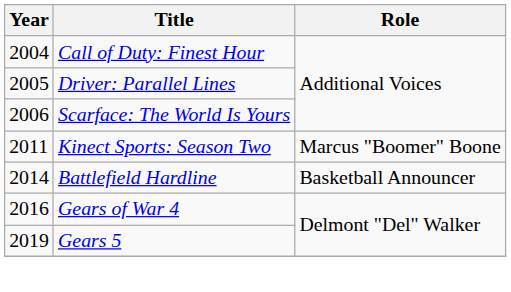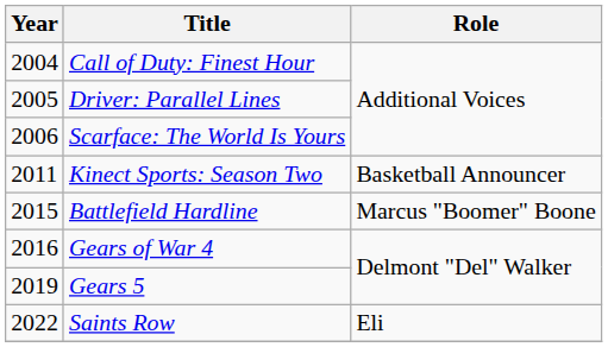 <table class="wikitable sortable">
 <tr>
 <th>Year</th>
 <th>Title</th>
 <th>Role</th>
 </tr>
 <tr>
 <td>2004</td>
 <td><em><a href='#'>Call of Duty: Finest Hour</a></em></td>
 <td rowspan="3">Additional Voices</td>
 </tr>
 <tr>
 <td>2005</td>
 <td><em><a href='#'>Driver: Parallel Lines</a></em></td>
 </tr>
 <tr>
 <td>2006</td>
 <td><em><a href='#'>Scarface: The World Is Yours</a></em></td>
 </tr>
 <tr>
 <td>2011</td>
 <td><em><a href='#'>Kinect Sports: Season Two</a></em></td>
-<td>Marcus "Boomer" Boone</td>
+<td>Basketball Announcer</td>
 </tr>
 <tr>
-<td>2014</td>
+<td>2015</td>
 <td><em><a href='#'>Battlefield Hardline</a></em></td>
-<td>Basketball Announcer</td>
+<td>Marcus "Boomer" Boone</td>
 </tr>
 <tr>
 <td>2016</td>
 <td><em><a href='#'>Gears of War 4</a></em></td>
 <td rowspan="2">Delmont "Del" Walker</td>
 </tr>
 <tr>
 <td>2019</td>
 <td><em><a href='#'>Gears 5</a></em></td>
 </tr>
 <tr>
+<td>2022</td>
+<td><em><a href='#'>Saints Row</a></em></td>
+<td>Eli</td>
+</tr>
+<tr>
 </tr>
 </table>
